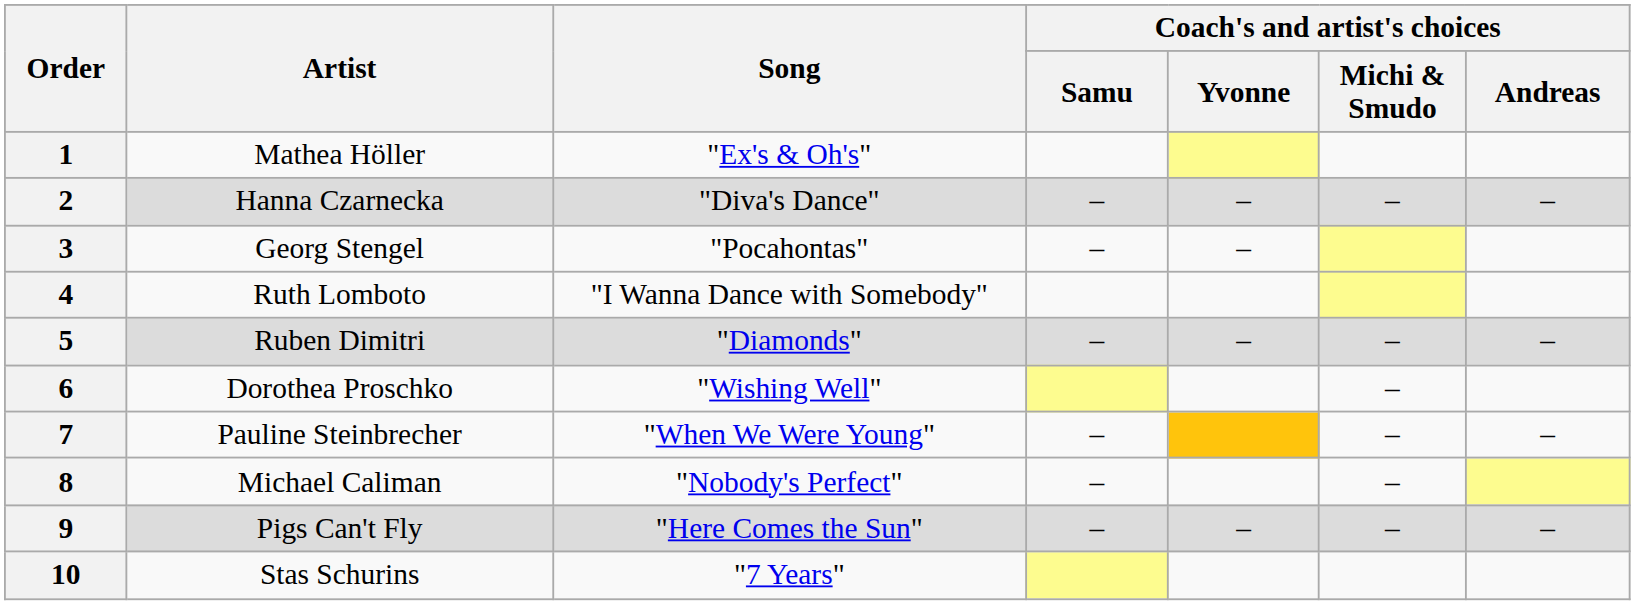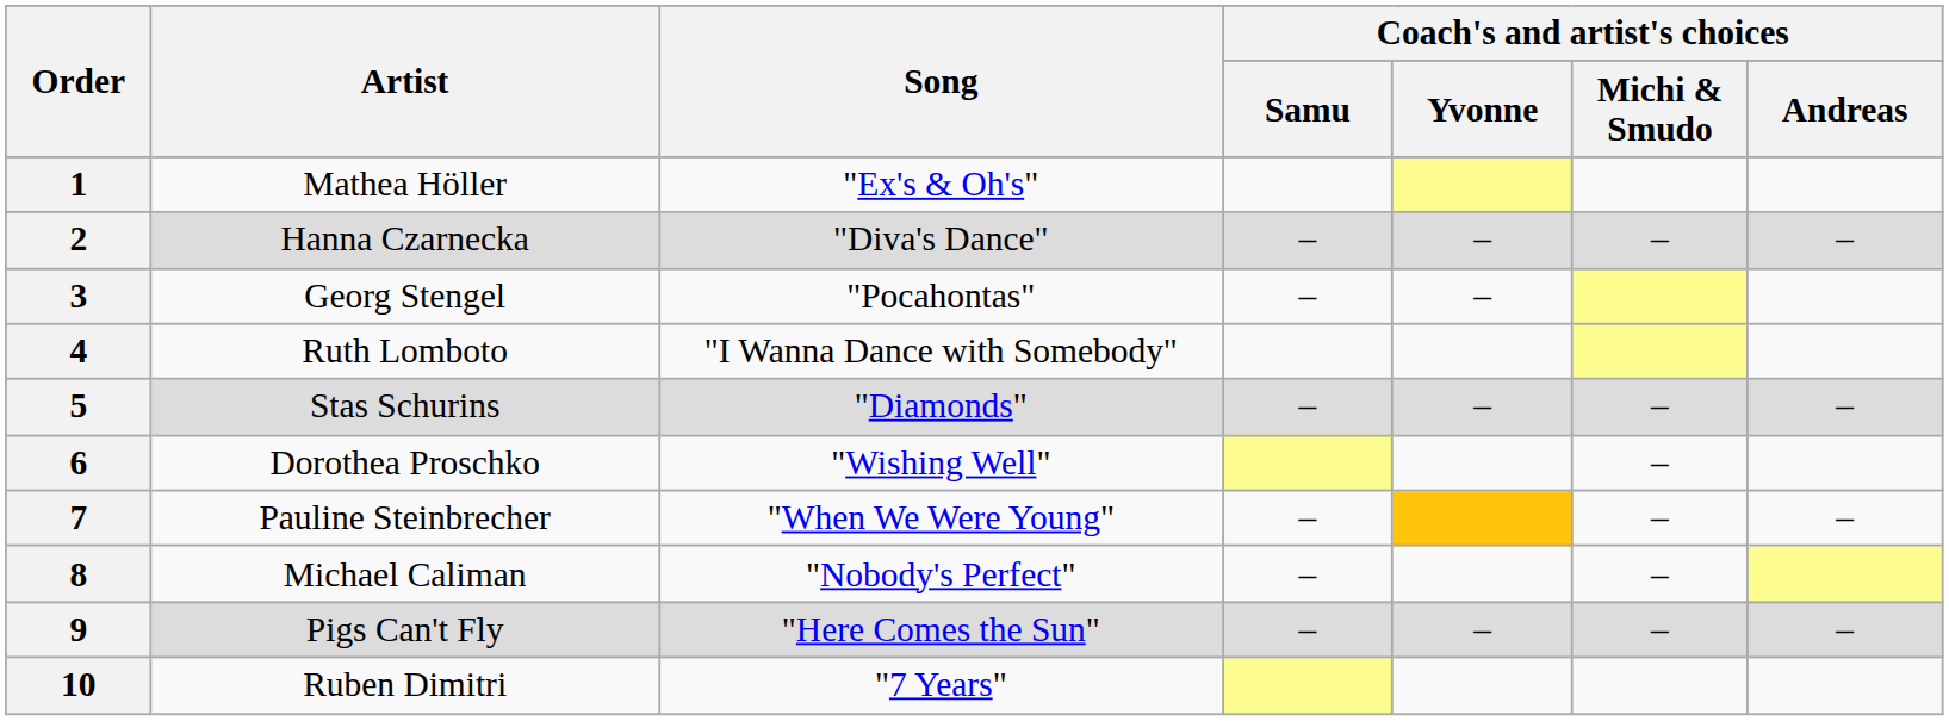 <table class="wikitable" style="text-align:center; width:100%;">
 <tr>
 <th scope="col" rowspan="2" style="width:04%;">Order</th>
 <th scope="col" rowspan="2" style="width:18%;">Artist</th>
 <th scope="col" rowspan="2" style="width:20%;">Song</th>
 <th scope="col" colspan="4" style="width:24%;">Coach's and artist's choices</th>
 </tr>
 <tr>
 <th style="width:06%;">Samu</th>
 <th style="width:06%;">Yvonne</th>
 <th style="width:06%;">Michi & Smudo</th>
 <th style="width:06%;">Andreas</th>
 </tr>
 <tr>
 <th>1</th>
 <td>Mathea Höller</td>
 <td>"<a href='#'>Ex's & Oh's</a>"</td>
 <td><strong></strong></td>
 <td style="background: #fdfc8f;"><strong></strong></td>
 <td><strong></strong></td>
 <td><strong></strong></td>
 </tr>
 <tr style="background: #dcdcdc;" |>
 <th>2</th>
 <td>Hanna Czarnecka</td>
 <td>"Diva's Dance"</td>
 <td>–</td>
 <td>–</td>
 <td>–</td>
 <td>–</td>
 </tr>
 <tr>
 <th>3</th>
 <td>Georg Stengel</td>
 <td>"Pocahontas"</td>
 <td>–</td>
 <td>–</td>
 <td style="background: #fdfc8f;"><strong></strong></td>
 <td><strong></strong></td>
 </tr>
 <tr>
 <th>4</th>
 <td>Ruth Lomboto</td>
 <td>"I Wanna Dance with Somebody"</td>
 <td><strong></strong></td>
 <td><strong></strong></td>
 <td style="background: #fdfc8f;"><strong></strong></td>
 <td><strong></strong></td>
 </tr>
 <tr style="background: #dcdcdc;" |>
 <th>5</th>
-<td>Ruben Dimitri</td>
+<td>Stas Schurins</td>
 <td>"<a href='#'>Diamonds</a>"</td>
 <td>–</td>
 <td>–</td>
 <td>–</td>
 <td>–</td>
 </tr>
 <tr>
 <th>6</th>
 <td>Dorothea Proschko</td>
 <td>"<a href='#'>Wishing Well</a>"</td>
 <td style="background: #fdfc8f;"><strong></strong></td>
 <td><strong></strong></td>
 <td>–</td>
 <td><strong></strong></td>
 </tr>
 <tr>
 <th>7</th>
 <td>Pauline Steinbrecher</td>
 <td>"<a href='#'>When We Were Young</a>"</td>
 <td>–</td>
 <td style="background: #ffc40c;"><strong></strong></td>
 <td>–</td>
 <td>–</td>
 </tr>
 <tr>
 <th>8</th>
 <td>Michael Caliman</td>
 <td>"<a href='#'>Nobody's Perfect</a>"</td>
 <td>–</td>
 <td><strong></strong></td>
 <td>–</td>
 <td style="background: #fdfc8f;"><strong></strong></td>
 </tr>
 <tr style="background: #dcdcdc;" |>
 <th>9</th>
 <td>Pigs Can't Fly</td>
 <td>"<a href='#'>Here Comes the Sun</a>"</td>
 <td>–</td>
 <td>–</td>
 <td>–</td>
 <td>–</td>
 </tr>
 <tr>
 <th>10</th>
-<td>Stas Schurins</td>
+<td>Ruben Dimitri</td>
 <td>"<a href='#'>7 Years</a>"</td>
 <td style="background: #fdfc8f;"><strong></strong></td>
 <td><strong></strong></td>
 <td><strong></strong></td>
 <td><strong></strong></td>
 </tr>
 </table>
